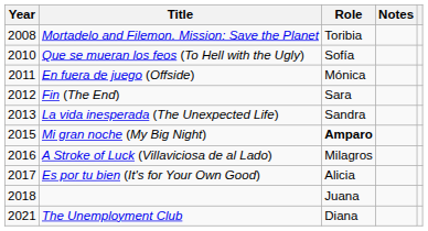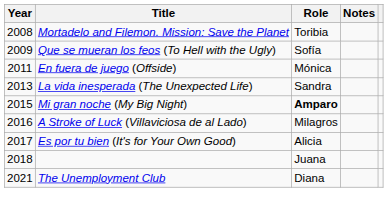 <table class="wikitable sortable">
 <tr>
 <th>Year</th>
 <th>Title</th>
 <th>Role</th>
 <th class="unsortable">Notes</th>
 <th></th>
 </tr>
 <tr>
 <td align = "center">2008</td>
 <td><em><a href='#'>Mortadelo and Filemon. Mission: Save the Planet</a></em></td>
 <td>Toribia</td>
 <td></td>
 <td align = "center"></td>
 </tr>
 <tr>
-<td align = "center">2010</td>
+<td align = "center">2009</td>
 <td><em><a href='#'>Que se mueran los feos</a></em> (<em>To Hell with the Ugly</em>)</td>
 <td>Sofía</td>
 <td></td>
 <td align = "center"></td>
 </tr>
 <tr>
 <td align = "center">2011</td>
 <td><em><a href='#'>En fuera de juego</a></em> (<em>Offside</em>)</td>
 <td>Mónica</td>
-<td></td>
-<td align = "center"></td>
-</tr>
-<tr>
-<td align = "center">2012</td>
-<td><em><a href='#'>Fin</a></em> (<em>The End</em>)</td>
-<td>Sara</td>
 <td></td>
 <td align = "center"></td>
 </tr>
 <tr>
 <td align = "center">2013</td>
 <td><em><a href='#'>La vida inesperada</a></em> (<em>The Unexpected Life</em>)</td>
 <td>Sandra</td>
 <td></td>
 <td align = "center"></td>
 </tr>
 <tr>
 <td align = "center">2015</td>
 <td><em><a href='#'>Mi gran noche</a></em> (<em>My Big Night</em>)</td>
 <td><strong>Amparo</strong></td>
 <td></td>
 <td align = "center"></td>
 </tr>
 <tr>
 <td align = "center">2016</td>
 <td><em><a href='#'>A Stroke of Luck</a></em> (<em>Villaviciosa de al Lado</em>)</td>
 <td>Milagros</td>
 <td></td>
 <td align = "center"></td>
 </tr>
 <tr>
 <td align = "center">2017</td>
 <td><em><a href='#'>Es por tu bien</a></em> (<em>It's for Your Own Good</em>)</td>
 <td>Alicia</td>
 <td></td>
 <td align = "center"></td>
 </tr>
 <tr>
 <td align = "center">2018</td>
 <td><em></em></td>
 <td>Juana</td>
 <td></td>
 <td align = "center"></td>
 </tr>
 <tr>
 <td>2021</td>
 <td><em><a href='#'>The Unemployment Club</a></em></td>
 <td>Diana</td>
 <td></td>
 <td></td>
 </tr>
 </table>
